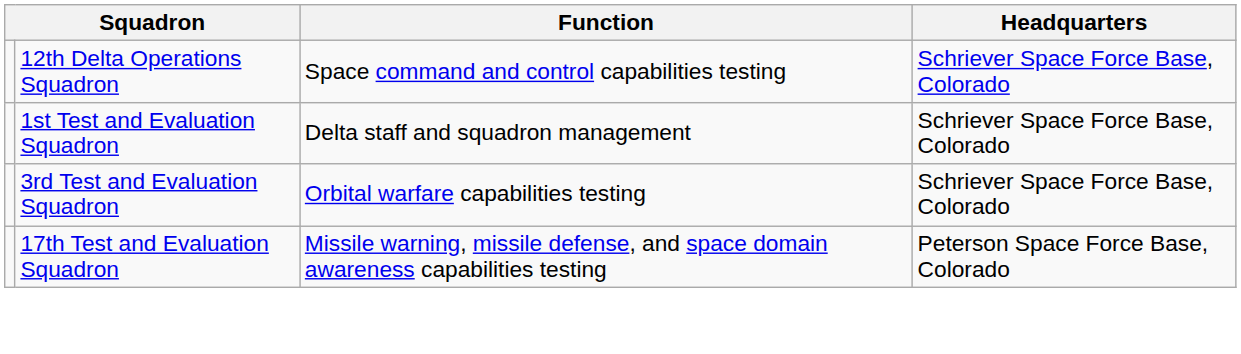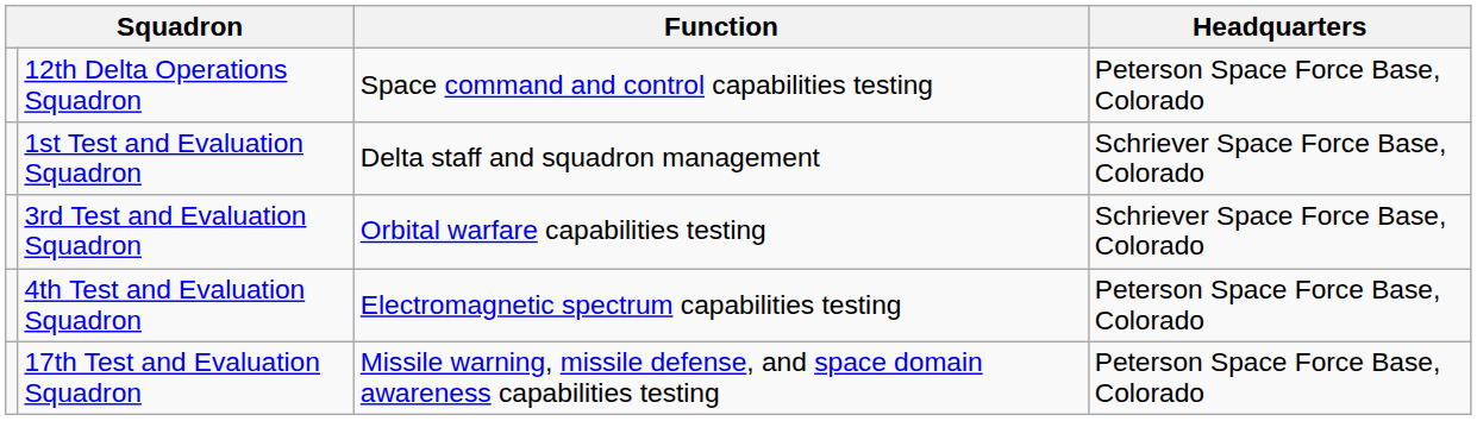 <table class="wikitable">
 <tr>
 <th colspan=2>Squadron</th>
 <th>Function</th>
 <th>Headquarters</th>
 </tr>
 <tr>
 <td></td>
 <td><a href='#'>12th Delta Operations Squadron</a></td>
 <td>Space <a href='#'>command and control</a> capabilities testing</td>
-<td><a href='#'>Schriever Space Force Base</a>, <a href='#'>Colorado</a></td>
+<td>Peterson Space Force Base, Colorado</td>
 </tr>
 <tr>
 <td></td>
 <td><a href='#'>1st Test and Evaluation Squadron</a></td>
 <td>Delta staff and squadron management</td>
 <td>Schriever Space Force Base, Colorado</td>
 </tr>
 <tr>
 <td></td>
 <td><a href='#'>3rd Test and Evaluation Squadron</a></td>
 <td><a href='#'>Orbital warfare</a> capabilities testing</td>
 <td>Schriever Space Force Base, Colorado</td>
 </tr>
 <tr>
 <td></td>
+<td><a href='#'>4th Test and Evaluation Squadron</a></td>
+<td><a href='#'>Electromagnetic spectrum</a> capabilities testing</td>
+<td>Peterson Space Force Base, Colorado</td>
+</tr>
+<tr>
+<td></td>
 <td><a href='#'>17th Test and Evaluation Squadron</a></td>
 <td><a href='#'>Missile warning</a>, <a href='#'>missile defense</a>, and <a href='#'>space domain awareness</a> capabilities testing</td>
 <td>Peterson Space Force Base, Colorado</td>
 </tr>
 </table>
